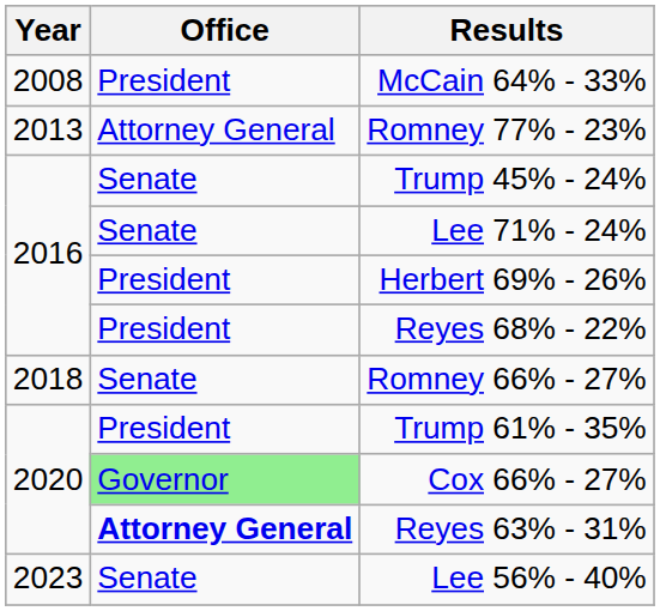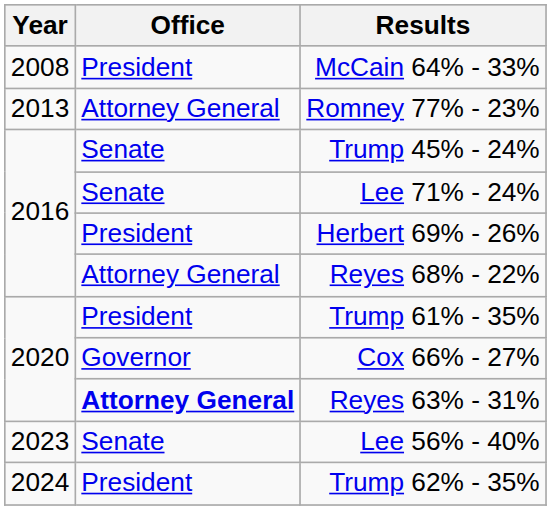 <table class=wikitable>
 <tr>
 <th>Year</th>
 <th>Office</th>
 <th>Results</th>
 </tr>
 <tr>
 <td>2008</td>
 <td><a href='#'>President</a></td>
 <td align="right" ><a href='#'>McCain</a> 64% - 33%</td>
 </tr>
 <tr>
 <td>2013</td>
 <td><a href='#'>Attorney General</a></td>
 <td align="right" ><a href='#'>Romney</a> 77% - 23%</td>
 </tr>
 <tr>
 <td rowspan=4>2016</td>
 <td><a href='#'>Senate</a></td>
 <td align="right" ><a href='#'>Trump</a> 45% - 24%</td>
 </tr>
 <tr>
 <td><a href='#'>Senate</a></td>
 <td align="right" ><a href='#'>Lee</a> 71% - 24%</td>
 </tr>
 <tr>
 <td><a href='#'>President</a></td>
 <td align="right" ><a href='#'>Herbert</a> 69% - 26%</td>
 </tr>
 <tr>
-<td><a href='#'>President</a></td>
+<td><a href='#'>Attorney General</a></td>
 <td align="right" ><a href='#'>Reyes</a> 68% - 22%</td>
-</tr>
-<tr>
-<td>2018</td>
-<td><a href='#'>Senate</a></td>
-<td align="right" ><a href='#'>Romney</a> 66% - 27%</td>
 </tr>
 <tr>
 <td rowspan=3>2020</td>
 <td><a href='#'>President</a></td>
 <td align="right" ><a href='#'>Trump</a> 61% - 35%</td>
 </tr>
 <tr>
-<td style="background: lightgreen;"><a href='#'>Governor</a></td>
+<td><a href='#'>Governor</a></td>
 <td align="right" ><a href='#'>Cox</a> 66% - 27%</td>
 </tr>
 <tr>
 <td><strong><a href='#'>Attorney General</a></strong></td>
 <td align="right" ><a href='#'>Reyes</a> 63% - 31%</td>
 </tr>
 <tr>
 <td>2023</td>
 <td><a href='#'>Senate</a></td>
 <td align="right" ><a href='#'>Lee</a> 56% - 40%</td>
 </tr>
+<tr>
+<td>2024</td>
+<td><a href='#'>President</a></td>
+<td align="right" ><a href='#'>Trump</a> 62% - 35%</td>
+</tr>
 </table>
